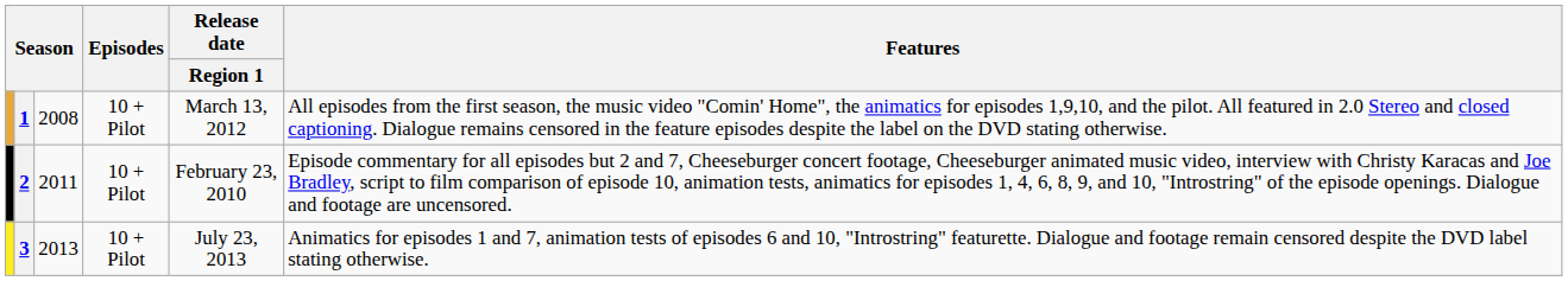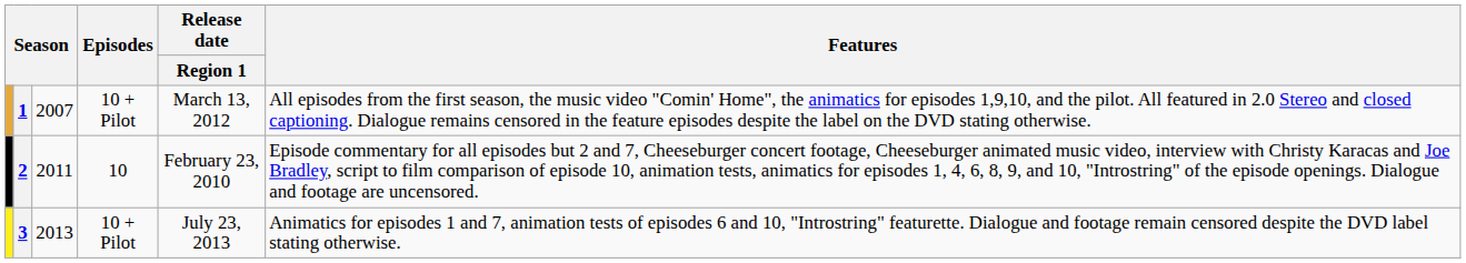 <table class="wikitable" style="text-align:center">
 <tr>
 <th colspan=3 rowspan=2>Season</th>
 <th rowspan=2>Episodes</th>
 <th>Release date</th>
 <th rowspan=2>Features</th>
 </tr>
 <tr>
 <th>Region 1</th>
 </tr>
 <tr>
 <th style="background:#e6a83b"></th>
 <th><a href='#'>1</a></th>
-<td>2008</td>
+<td>2007</td>
 <td>10 + Pilot</td>
 <td>March 13, 2012</td>
 <td style="text-align:left">All episodes from the first season, the music video "Comin' Home",  the <a href='#'>animatics</a> for episodes 1,9,10, and the pilot. All featured in 2.0 <a href='#'>Stereo</a> and <a href='#'>closed captioning</a>. Dialogue remains censored in the feature episodes despite the label on the DVD stating otherwise.</td>
 </tr>
 <tr>
 <th style="background:#000"></th>
 <th><a href='#'>2</a></th>
 <td>2011</td>
-<td>10 + Pilot</td>
+<td>10</td>
 <td>February 23, 2010</td>
 <td style="text-align:left">Episode commentary for all episodes but 2 and 7, Cheeseburger concert footage, Cheeseburger animated music video, interview with Christy Karacas and <a href='#'>Joe Bradley</a>, script to film comparison of episode 10, animation tests, animatics for episodes 1, 4, 6, 8, 9, and 10, "Introstring" of the episode openings. Dialogue and footage are uncensored.</td>
 </tr>
 <tr>
 <th style="background:#feee1d"></th>
 <th><a href='#'>3</a></th>
 <td>2013</td>
 <td>10 + Pilot</td>
 <td>July 23, 2013</td>
 <td style="text-align:left">Animatics for episodes 1 and 7, animation tests of episodes 6 and 10, "Introstring" featurette. Dialogue and footage remain censored despite the DVD label stating otherwise.</td>
 </tr>
 </table>
